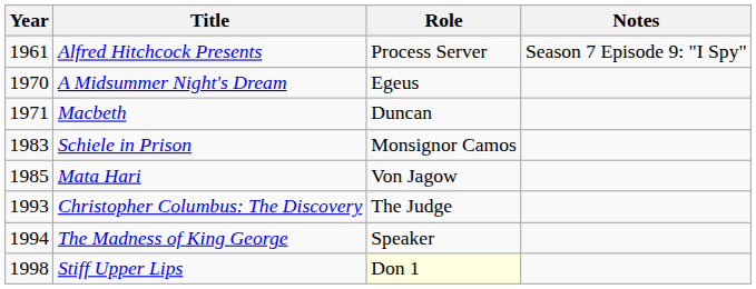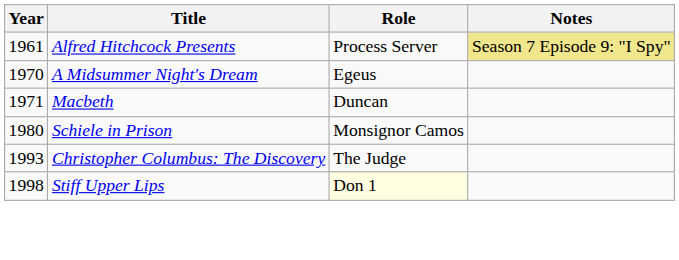 <table class="wikitable">
 <tr>
 <th>Year</th>
 <th>Title</th>
 <th>Role</th>
 <th>Notes</th>
 </tr>
 <tr>
 <td>1961</td>
 <td><em><a href='#'>Alfred Hitchcock Presents</a></em></td>
 <td>Process Server</td>
-<td>Season 7 Episode 9: "I Spy"</td>
+<td style="background: khaki;">Season 7 Episode 9: "I Spy"</td>
 </tr>
 <tr>
 <td>1970</td>
 <td><em><a href='#'>A Midsummer Night's Dream</a></em></td>
 <td>Egeus</td>
 <td></td>
 </tr>
 <tr>
 <td>1971</td>
 <td><em><a href='#'>Macbeth</a></em></td>
 <td>Duncan</td>
 <td></td>
 </tr>
 <tr>
-<td>1983</td>
+<td>1980</td>
 <td><em><a href='#'>Schiele in Prison</a></em></td>
 <td>Monsignor Camos</td>
-<td></td>
-</tr>
-<tr>
-<td>1985</td>
-<td><em><a href='#'>Mata Hari</a></em></td>
-<td>Von Jagow</td>
 <td></td>
 </tr>
 <tr>
 <td>1993</td>
 <td><em><a href='#'>Christopher Columbus: The Discovery</a></em></td>
 <td>The Judge</td>
 <td></td>
 </tr>
 <tr>
-<td>1994</td>
-<td><em><a href='#'>The Madness of King George</a></em></td>
-<td>Speaker</td>
-<td></td>
-</tr>
-<tr>
 <td>1998</td>
 <td><em><a href='#'>Stiff Upper Lips</a></em></td>
 <td style="background: lightyellow;">Don 1</td>
 <td></td>
 </tr>
 </table>
